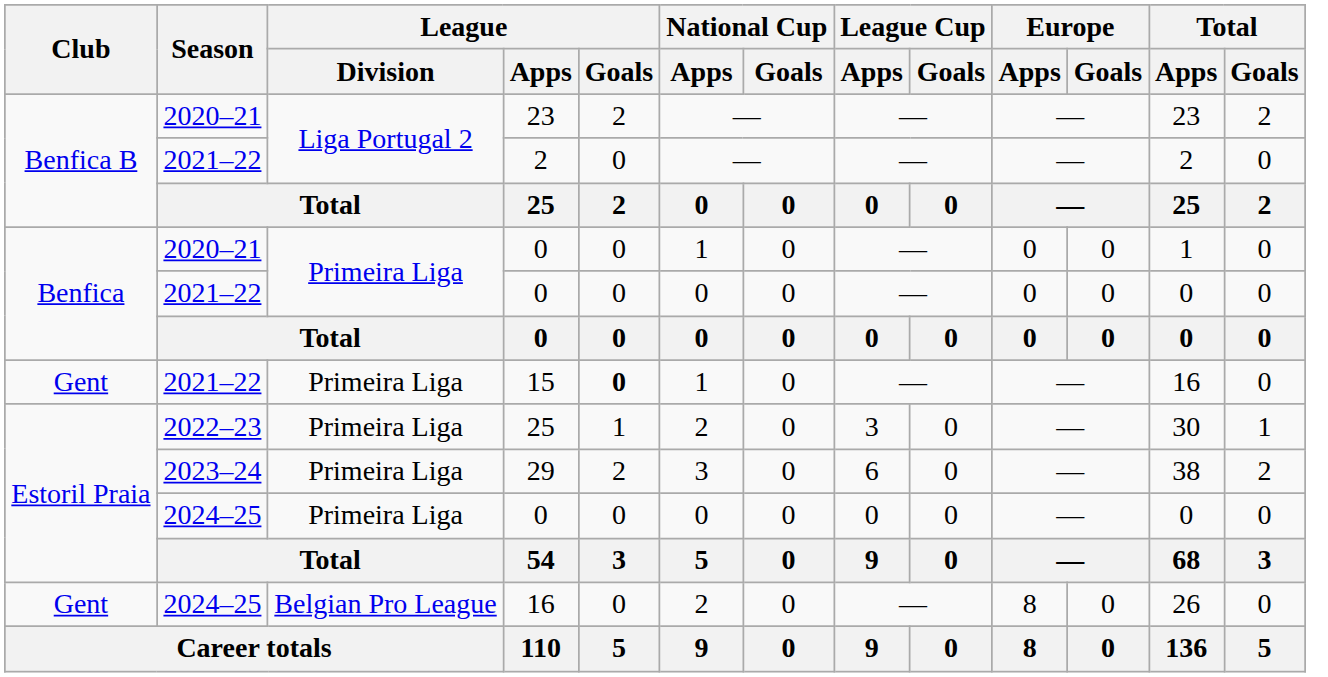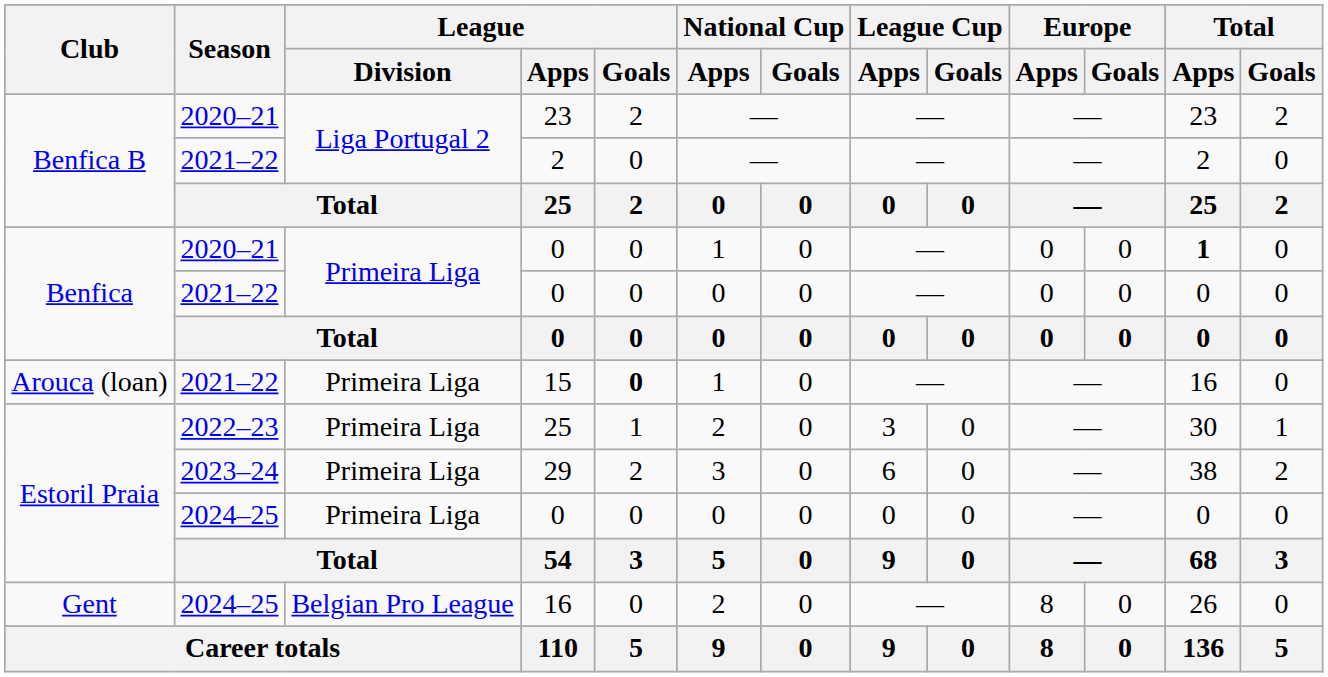 <table class="wikitable" style="text-align:center">
 <tr>
 <th rowspan="2">Club</th>
 <th rowspan="2">Season</th>
 <th colspan="3">League</th>
 <th colspan="2">National Cup</th>
 <th colspan="2">League Cup</th>
 <th colspan="2">Europe</th>
 <th colspan="2">Total</th>
 </tr>
 <tr>
 <th>Division</th>
 <th>Apps</th>
 <th>Goals</th>
 <th>Apps</th>
 <th>Goals</th>
 <th>Apps</th>
 <th>Goals</th>
 <th>Apps</th>
 <th>Goals</th>
 <th>Apps</th>
 <th>Goals</th>
 </tr>
 <tr>
 <td rowspan="3"><a href='#'>Benfica B</a></td>
 <td><a href='#'>2020–21</a></td>
 <td rowspan="2"><a href='#'>Liga Portugal 2</a></td>
 <td>23</td>
 <td>2</td>
 <td colspan="2">—</td>
 <td colspan="2">—</td>
 <td colspan="2">—</td>
 <td>23</td>
 <td>2</td>
 </tr>
 <tr>
 <td><a href='#'>2021–22</a></td>
 <td>2</td>
 <td>0</td>
 <td colspan="2">—</td>
 <td colspan="2">—</td>
 <td colspan="2">—</td>
 <td>2</td>
 <td>0</td>
 </tr>
 <tr>
 <th colspan="2">Total</th>
 <th>25</th>
 <th>2</th>
 <th>0</th>
 <th>0</th>
 <th>0</th>
 <th>0</th>
 <th colspan="2">—</th>
 <th>25</th>
 <th>2</th>
 </tr>
 <tr>
 <td rowspan="3"><a href='#'>Benfica</a></td>
 <td><a href='#'>2020–21</a></td>
 <td rowspan="2"><a href='#'>Primeira Liga</a></td>
 <td>0</td>
 <td>0</td>
 <td>1</td>
 <td>0</td>
 <td colspan="2">—</td>
 <td>0</td>
 <td>0</td>
-<td>1</td>
+<td><strong>1</strong></td>
 <td>0</td>
 </tr>
 <tr>
 <td><a href='#'>2021–22</a></td>
 <td>0</td>
 <td>0</td>
 <td>0</td>
 <td>0</td>
 <td colspan="2">—</td>
 <td>0</td>
 <td>0</td>
 <td>0</td>
 <td>0</td>
 </tr>
 <tr>
 <th colspan="2">Total</th>
 <th>0</th>
 <th>0</th>
 <th>0</th>
 <th>0</th>
 <th>0</th>
 <th>0</th>
 <th>0</th>
 <th>0</th>
 <th>0</th>
 <th>0</th>
 </tr>
 <tr>
-<td><a href='#'>Gent</a></td>
+<td><a href='#'>Arouca</a> (loan)</td>
 <td><a href='#'>2021–22</a></td>
 <td>Primeira Liga</td>
 <td>15</td>
 <td><strong>0</strong></td>
 <td>1</td>
 <td>0</td>
 <td colspan="2">—</td>
 <td colspan="2">—</td>
 <td>16</td>
 <td>0</td>
 </tr>
 <tr>
 <td rowspan="4"><a href='#'>Estoril Praia</a></td>
 <td><a href='#'>2022–23</a></td>
 <td>Primeira Liga</td>
 <td>25</td>
 <td>1</td>
 <td>2</td>
 <td>0</td>
 <td>3</td>
 <td>0</td>
 <td colspan="2">—</td>
 <td>30</td>
 <td>1</td>
 </tr>
 <tr>
 <td><a href='#'>2023–24</a></td>
 <td>Primeira Liga</td>
 <td>29</td>
 <td>2</td>
 <td>3</td>
 <td>0</td>
 <td>6</td>
 <td>0</td>
 <td colspan="2">—</td>
 <td>38</td>
 <td>2</td>
 </tr>
 <tr>
 <td><a href='#'>2024–25</a></td>
 <td>Primeira Liga</td>
 <td>0</td>
 <td>0</td>
 <td>0</td>
 <td>0</td>
 <td>0</td>
 <td>0</td>
 <td colspan="2">—</td>
 <td>0</td>
 <td>0</td>
 </tr>
 <tr>
 <th colspan="2">Total</th>
 <th>54</th>
 <th>3</th>
 <th>5</th>
 <th>0</th>
 <th>9</th>
 <th>0</th>
 <th colspan="2">—</th>
 <th>68</th>
 <th>3</th>
 </tr>
 <tr>
 <td><a href='#'>Gent</a></td>
 <td><a href='#'>2024–25</a></td>
 <td><a href='#'>Belgian Pro League</a></td>
 <td>16</td>
 <td>0</td>
 <td>2</td>
 <td>0</td>
 <td colspan="2">—</td>
 <td>8</td>
 <td>0</td>
 <td>26</td>
 <td>0</td>
 </tr>
 <tr>
 <th colspan="3">Career totals</th>
 <th>110</th>
 <th>5</th>
 <th>9</th>
 <th>0</th>
 <th>9</th>
 <th>0</th>
 <th>8</th>
 <th>0</th>
 <th>136</th>
 <th>5</th>
 </tr>
 </table>
